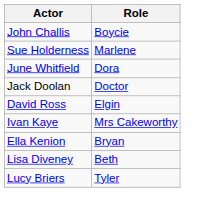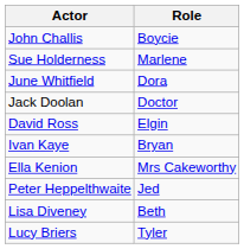 <table class="wikitable">
 <tr>
 <th>Actor</th>
 <th>Role</th>
 </tr>
 <tr>
 <td><a href='#'>John Challis</a></td>
 <td><a href='#'>Boycie</a></td>
 </tr>
 <tr>
 <td><a href='#'>Sue Holderness</a></td>
 <td><a href='#'>Marlene</a></td>
 </tr>
 <tr>
 <td><a href='#'>June Whitfield</a></td>
 <td><a href='#'>Dora</a></td>
 </tr>
 <tr>
 <td>Jack Doolan</td>
 <td><a href='#'>Doctor</a></td>
 </tr>
 <tr>
 <td><a href='#'>David Ross</a></td>
 <td><a href='#'>Elgin</a></td>
 </tr>
 <tr>
 <td><a href='#'>Ivan Kaye</a></td>
+<td><a href='#'>Bryan</a></td>
+</tr>
+<tr>
+<td><a href='#'>Ella Kenion</a></td>
 <td><a href='#'>Mrs Cakeworthy</a></td>
 </tr>
 <tr>
-<td><a href='#'>Ella Kenion</a></td>
-<td><a href='#'>Bryan</a></td>
+<td><a href='#'>Peter Heppelthwaite</a></td>
+<td><a href='#'>Jed</a></td>
 </tr>
 <tr>
 <td><a href='#'>Lisa Diveney</a></td>
 <td><a href='#'>Beth</a></td>
 </tr>
 <tr>
 <td><a href='#'>Lucy Briers</a></td>
 <td><a href='#'>Tyler</a></td>
 </tr>
 </table>
